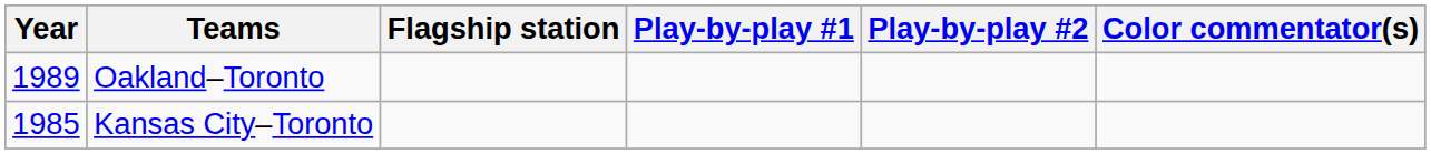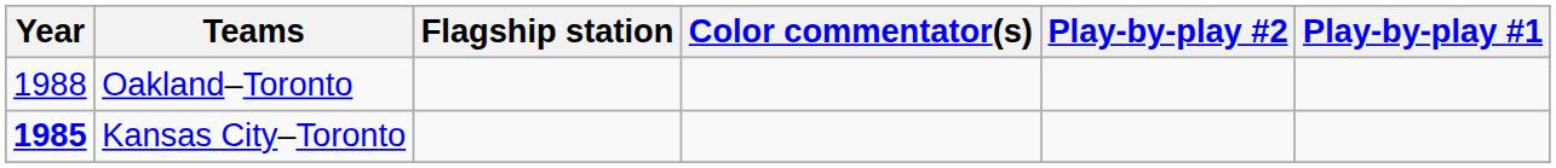 <table class="wikitable">
 <tr>
 <th>Year</th>
 <th>Teams</th>
 <th>Flagship station</th>
+<th><a href='#'>Color commentator</a>(s)</th>
+<th><a href='#'>Play-by-play #2</a></th>
 <th><a href='#'>Play-by-play #1</a></th>
-<th><a href='#'>Play-by-play #2</a></th>
-<th><a href='#'>Color commentator</a>(s)</th>
 </tr>
 <tr>
-<td><a href='#'>1989</a></td>
+<td><a href='#'>1988</a></td>
 <td><a href='#'>Oakland</a>–<a href='#'>Toronto</a></td>
 <td></td>
 <td></td>
 <td></td>
 <td></td>
 </tr>
 <tr>
-<td><a href='#'>1985</a></td>
+<td><strong><a href='#'>1985</a></strong></td>
 <td><a href='#'>Kansas City</a>–<a href='#'>Toronto</a></td>
 <td></td>
 <td></td>
 <td></td>
 <td></td>
 </tr>
 </table>
